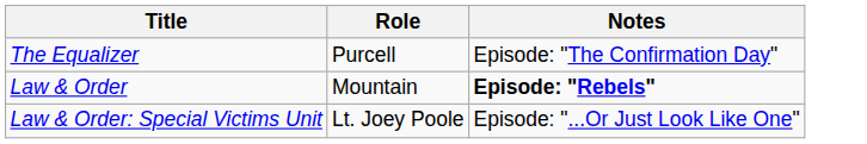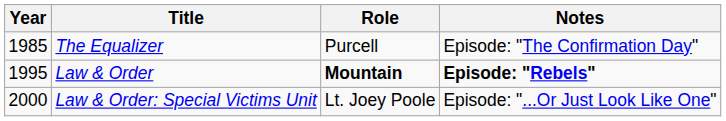 <table class="wikitable sortable">
 <tr>
+<th>Year</th>
 <th>Title</th>
 <th>Role</th>
 <th>Notes</th>
 </tr>
 <tr>
+<td>1985</td>
 <td><em><a href='#'>The Equalizer</a></em></td>
 <td>Purcell</td>
 <td>Episode: "<a href='#'>The Confirmation Day</a>"</td>
 </tr>
 <tr>
+<td>1995</td>
 <td><em><a href='#'>Law & Order</a></em></td>
-<td>Mountain</td>
+<td><strong>Mountain</strong></td>
 <td><strong>Episode: "<a href='#'>Rebels</a>"</strong></td>
 </tr>
 <tr>
+<td>2000</td>
 <td><em><a href='#'>Law & Order: Special Victims Unit</a></em></td>
 <td>Lt. Joey Poole</td>
 <td>Episode: "<a href='#'>...Or Just Look Like One</a>"</td>
 </tr>
 </table>
